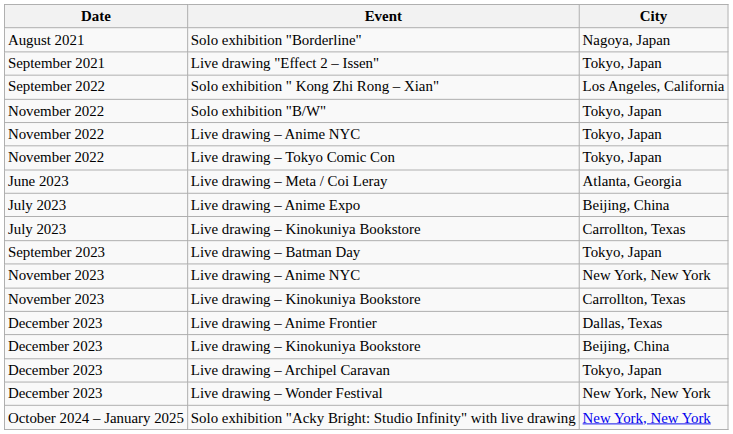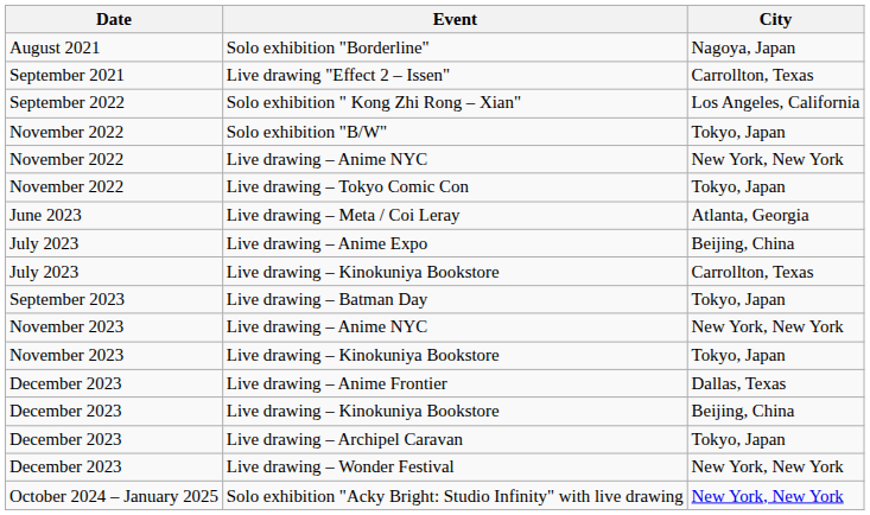 <table class="wikitable">
 <tr>
 <th>Date</th>
 <th>Event</th>
 <th>City</th>
 </tr>
 <tr>
 <td>August 2021</td>
 <td>Solo exhibition "Borderline"</td>
 <td>Nagoya, Japan</td>
 </tr>
 <tr>
 <td>September 2021</td>
 <td>Live drawing "Effect 2 – Issen"</td>
-<td>Tokyo, Japan</td>
+<td>Carrollton, Texas</td>
 </tr>
 <tr>
 <td>September 2022</td>
 <td>Solo exhibition " Kong Zhi Rong – Xian"</td>
 <td>Los Angeles, California</td>
 </tr>
 <tr>
 <td>November 2022</td>
 <td>Solo exhibition "B/W"</td>
 <td>Tokyo, Japan</td>
 </tr>
 <tr>
 <td>November 2022</td>
 <td>Live drawing – Anime NYC</td>
-<td>Tokyo, Japan</td>
+<td>New York, New York</td>
 </tr>
 <tr>
 <td>November 2022</td>
 <td>Live drawing – Tokyo Comic Con</td>
 <td>Tokyo, Japan</td>
 </tr>
 <tr>
 <td>June 2023</td>
 <td>Live drawing – Meta / Coi Leray</td>
 <td>Atlanta, Georgia</td>
 </tr>
 <tr>
 <td>July 2023</td>
 <td>Live drawing – Anime Expo</td>
 <td>Beijing, China</td>
 </tr>
 <tr>
 <td>July 2023</td>
 <td>Live drawing – Kinokuniya Bookstore</td>
 <td>Carrollton, Texas</td>
 </tr>
 <tr>
 <td>September 2023</td>
 <td>Live drawing – Batman Day</td>
 <td>Tokyo, Japan</td>
 </tr>
 <tr>
 <td>November 2023</td>
 <td>Live drawing – Anime NYC</td>
 <td>New York, New York</td>
 </tr>
 <tr>
 <td>November 2023</td>
 <td>Live drawing – Kinokuniya Bookstore</td>
-<td>Carrollton, Texas</td>
+<td>Tokyo, Japan</td>
 </tr>
 <tr>
 <td>December 2023</td>
 <td>Live drawing – Anime Frontier</td>
 <td>Dallas, Texas</td>
 </tr>
 <tr>
 <td>December 2023</td>
 <td>Live drawing – Kinokuniya Bookstore</td>
 <td>Beijing, China</td>
 </tr>
 <tr>
 <td>December 2023</td>
 <td>Live drawing – Archipel Caravan</td>
 <td>Tokyo, Japan</td>
 </tr>
 <tr>
 <td>December 2023</td>
 <td>Live drawing – Wonder Festival</td>
 <td>New York, New York</td>
 </tr>
 <tr>
 <td>October 2024 – January 2025</td>
 <td>Solo exhibition "Acky Bright: Studio Infinity" with live drawing</td>
 <td><a href='#'>New York, New York</a></td>
 </tr>
 </table>
